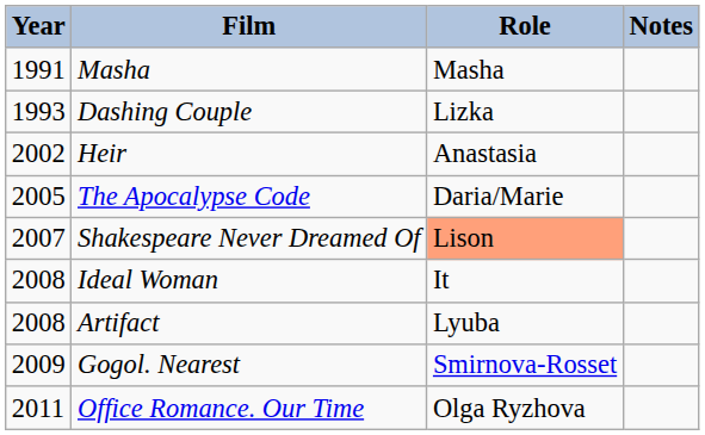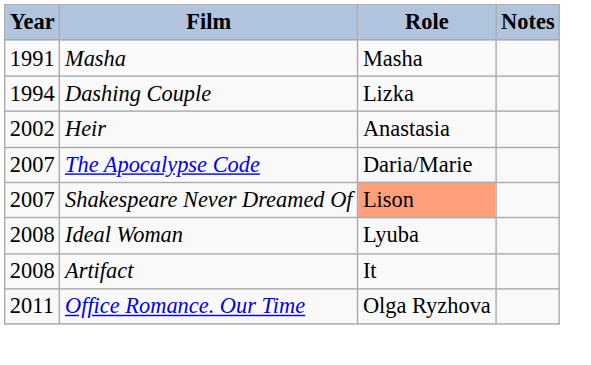 <table class="wikitable">
 <tr>
 <th style="background:#B0C4DE;">Year</th>
 <th style="background:#B0C4DE;">Film</th>
 <th style="background:#B0C4DE;">Role</th>
 <th style="background:#B0C4DE;">Notes</th>
 </tr>
 <tr>
 <td>1991</td>
 <td><em>Masha</em></td>
 <td>Masha</td>
 <td></td>
 </tr>
 <tr>
-<td>1993</td>
+<td>1994</td>
 <td><em>Dashing Couple</em></td>
 <td>Lizka</td>
 <td></td>
 </tr>
 <tr>
 <td>2002</td>
 <td><em>Heir</em></td>
 <td>Anastasia</td>
 <td></td>
 </tr>
 <tr>
-<td>2005</td>
+<td>2007</td>
 <td><em><a href='#'>The Apocalypse Code</a></em></td>
 <td>Daria/Marie</td>
 <td></td>
 </tr>
 <tr>
 <td>2007</td>
 <td><em>Shakespeare Never Dreamed Of</em></td>
 <td style="background: lightsalmon;">Lison</td>
 <td></td>
 </tr>
 <tr>
 <td>2008</td>
 <td><em>Ideal Woman</em></td>
-<td>It</td>
+<td>Lyuba</td>
 <td></td>
 </tr>
 <tr>
 <td>2008</td>
 <td><em>Artifact</em></td>
-<td>Lyuba</td>
-<td></td>
-</tr>
-<tr>
-<td>2009</td>
-<td><em>Gogol. Nearest</em></td>
-<td><a href='#'>Smirnova-Rosset</a></td>
+<td>It</td>
 <td></td>
 </tr>
 <tr>
 <td>2011</td>
 <td><em><a href='#'>Office Romance. Our Time</a></em></td>
 <td>Olga Ryzhova</td>
 <td></td>
 </tr>
 </table>
